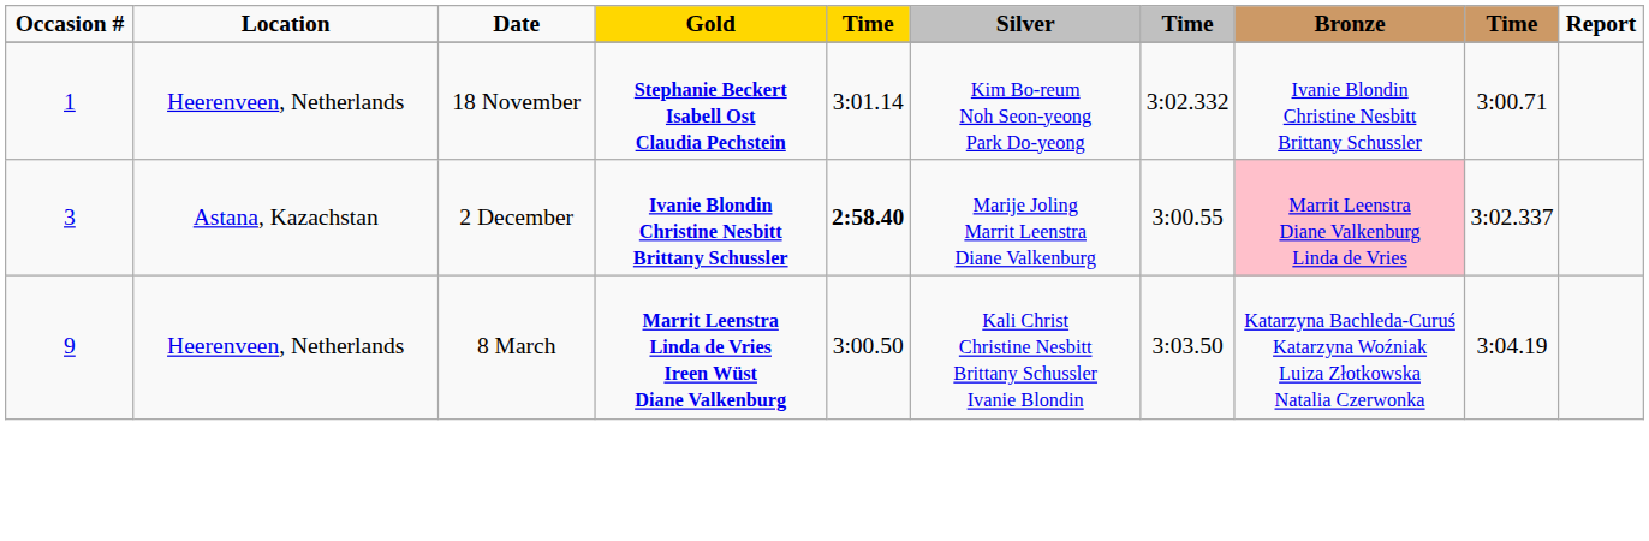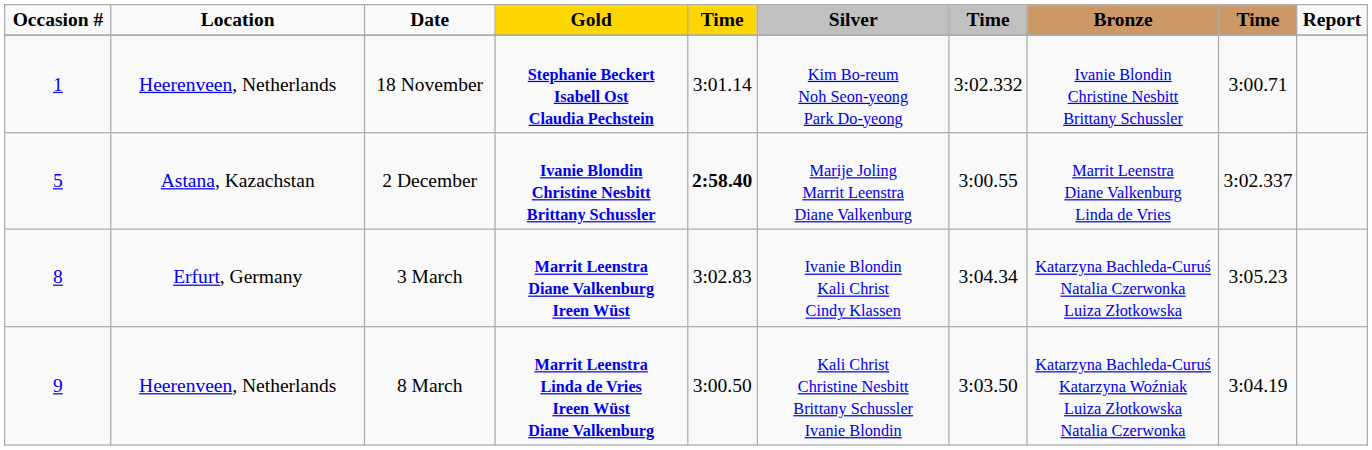 <table class="wikitable">
 <tr>
 <td width="80" align="center"><strong>Occasion #</strong></td>
 <td width="200" align="center"><strong>Location</strong></td>
 <td width="100" align="center"><strong>Date</strong></td>
 <td width="150" bgcolor="gold" align="center"><strong>Gold</strong></td>
 <td width="50" bgcolor="gold" align="center"><strong>Time</strong></td>
 <td width="150" bgcolor="silver" align="center"><strong>Silver</strong></td>
 <td width="50" bgcolor="silver" align="center"><strong>Time</strong></td>
 <td width="150" bgcolor="#CC9966" align="center"><strong>Bronze</strong></td>
 <td width="50" bgcolor="#CC9966" align="center"><strong>Time</strong></td>
 <td width="50" align="center"><strong>Report</strong></td>
 </tr>
 <tr bgcolor="#cccccc">
 </tr>
 <tr>
 <td align="center"><a href='#'>1</a></td>
 <td align="center"><a href='#'>Heerenveen</a>, Netherlands</td>
 <td align="center">18 November</td>
 <td align="center"><strong></strong><br><small><strong><a href='#'>Stephanie Beckert</a><br><a href='#'>Isabell Ost</a><br><a href='#'>Claudia Pechstein</a></strong></small></td>
 <td align="center">3:01.14</td>
 <td align="center"><br><small><a href='#'>Kim Bo-reum</a><br><a href='#'>Noh Seon-yeong</a><br><a href='#'>Park Do-yeong</a></small></td>
 <td align="center">3:02.332</td>
 <td align="center"><br><small><a href='#'>Ivanie Blondin</a><br><a href='#'>Christine Nesbitt</a><br><a href='#'>Brittany Schussler</a></small></td>
 <td align="center">3:00.71</td>
 <td align="center"></td>
 </tr>
 <tr>
-<td align="center"><a href='#'>3</a></td>
+<td align="center"><a href='#'>5</a></td>
 <td align="center"><a href='#'>Astana</a>, Kazachstan</td>
 <td align="center">2 December</td>
 <td align="center"><strong></strong><br><small><strong><a href='#'>Ivanie Blondin</a><br><a href='#'>Christine Nesbitt</a><br><a href='#'>Brittany Schussler</a></strong></small></td>
 <td align="center"><strong>2:58.40</strong></td>
 <td align="center"><br><small><a href='#'>Marije Joling</a><br><a href='#'>Marrit Leenstra</a><br><a href='#'>Diane Valkenburg</a></small></td>
 <td align="center">3:00.55</td>
-<td align="center" style="background: pink;"><br><small><a href='#'>Marrit Leenstra</a><br><a href='#'>Diane Valkenburg</a><br><a href='#'>Linda de Vries</a></small></td>
+<td align="center"><br><small><a href='#'>Marrit Leenstra</a><br><a href='#'>Diane Valkenburg</a><br><a href='#'>Linda de Vries</a></small></td>
 <td align="center">3:02.337</td>
+<td align="center"></td>
+</tr>
+<tr>
+<td align="center"><a href='#'>8</a></td>
+<td align="center"><a href='#'>Erfurt</a>, Germany</td>
+<td align="center">3 March</td>
+<td align="center"><strong></strong><br><small><strong><a href='#'>Marrit Leenstra</a><br><a href='#'>Diane Valkenburg</a><br><a href='#'>Ireen Wüst</a></strong></small></td>
+<td align="center">3:02.83</td>
+<td align="center"><br><small><a href='#'>Ivanie Blondin</a><br><a href='#'>Kali Christ</a><br><a href='#'>Cindy Klassen</a></small></td>
+<td align="center">3:04.34</td>
+<td align="center"><br><small><a href='#'>Katarzyna Bachleda-Curuś</a><br><a href='#'>Natalia Czerwonka</a><br><a href='#'>Luiza Złotkowska</a></small></td>
+<td align="center">3:05.23</td>
 <td align="center"></td>
 </tr>
 <tr>
 <td align="center"><a href='#'>9</a></td>
 <td align="center"><a href='#'>Heerenveen</a>, Netherlands</td>
 <td align="center">8 March</td>
 <td align="center"><strong></strong><br><small><strong><a href='#'>Marrit Leenstra</a><br><a href='#'>Linda de Vries</a><br><a href='#'>Ireen Wüst</a><br><a href='#'>Diane Valkenburg</a></strong></small></td>
 <td align="center">3:00.50</td>
 <td align="center"><br><small><a href='#'>Kali Christ</a><br><a href='#'>Christine Nesbitt</a><br><a href='#'>Brittany Schussler</a><br><a href='#'>Ivanie Blondin</a></small></td>
 <td align="center">3:03.50</td>
 <td align="center"><br><small><a href='#'>Katarzyna Bachleda-Curuś</a><br><a href='#'>Katarzyna Woźniak</a><br><a href='#'>Luiza Złotkowska</a><br><a href='#'>Natalia Czerwonka</a></small></td>
 <td align="center">3:04.19</td>
 <td align="center"></td>
 </tr>
 </table>
